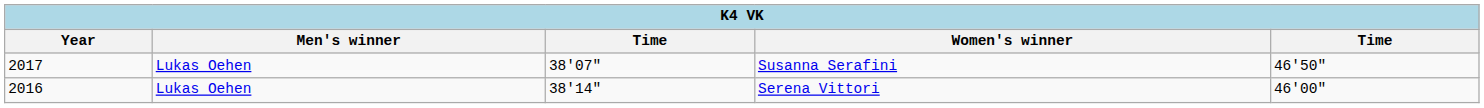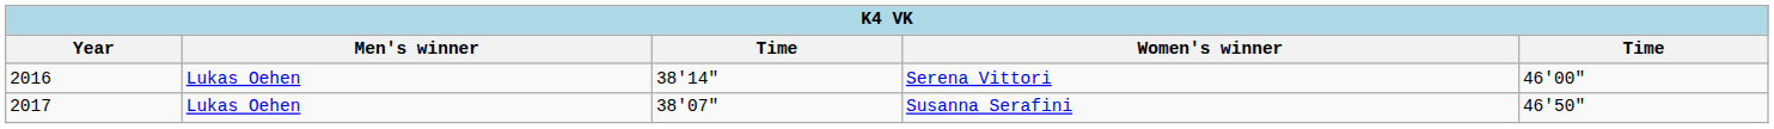 <table class="wikitable" width=60% style="font-size:90%; text-align:left;">
 <tr>
 <td align=center colspan=5 bgcolor=lightblue><strong>K4 VK</strong></td>
 </tr>
 <tr>
 <th>Year</th>
 <th>Men's winner</th>
 <th>Time</th>
 <th>Women's winner</th>
 <th>Time</th>
 </tr>
 <tr>
+<td>2016</td>
+<td> <a href='#'>Lukas Oehen</a></td>
+<td>38'14"</td>
+<td> <a href='#'>Serena Vittori</a></td>
+<td>46'00"</td>
+</tr>
+<tr>
 <td>2017</td>
 <td> <a href='#'>Lukas Oehen</a></td>
 <td>38'07"</td>
 <td> <a href='#'>Susanna Serafini</a></td>
 <td>46'50"</td>
 </tr>
-<tr>
-<td>2016</td>
-<td> <a href='#'>Lukas Oehen</a></td>
-<td>38'14"</td>
-<td> <a href='#'>Serena Vittori</a></td>
-<td>46'00"</td>
-</tr>
 </table>
